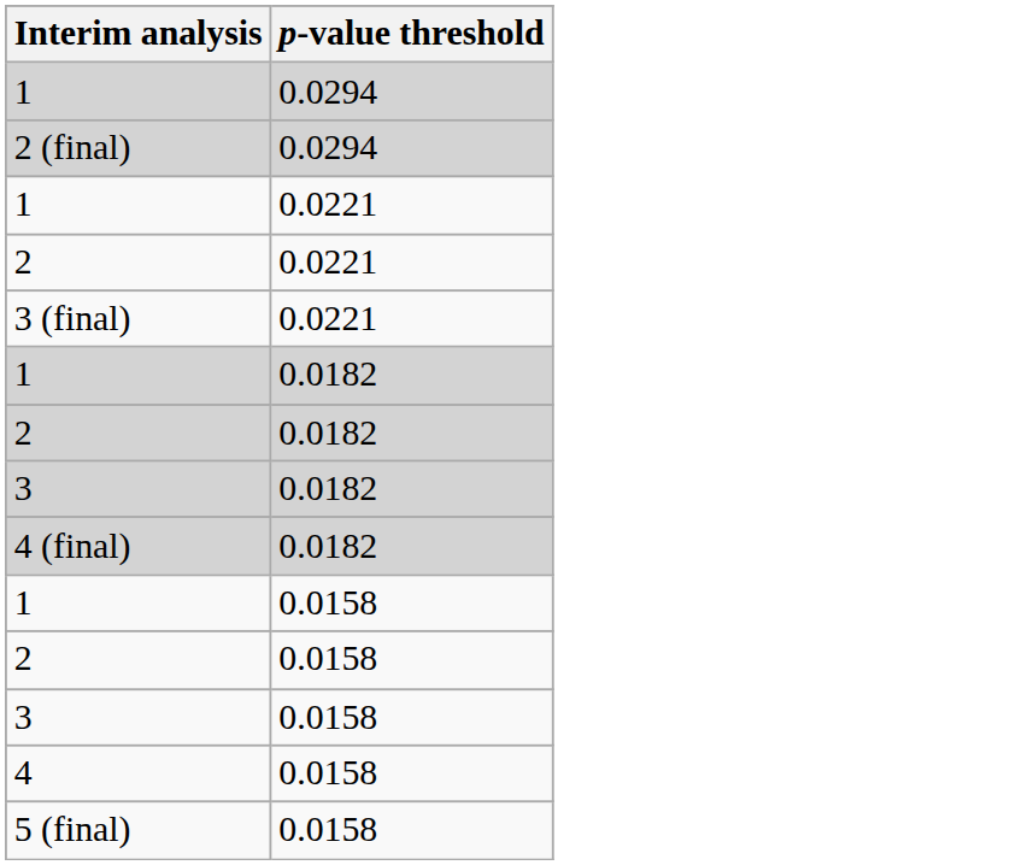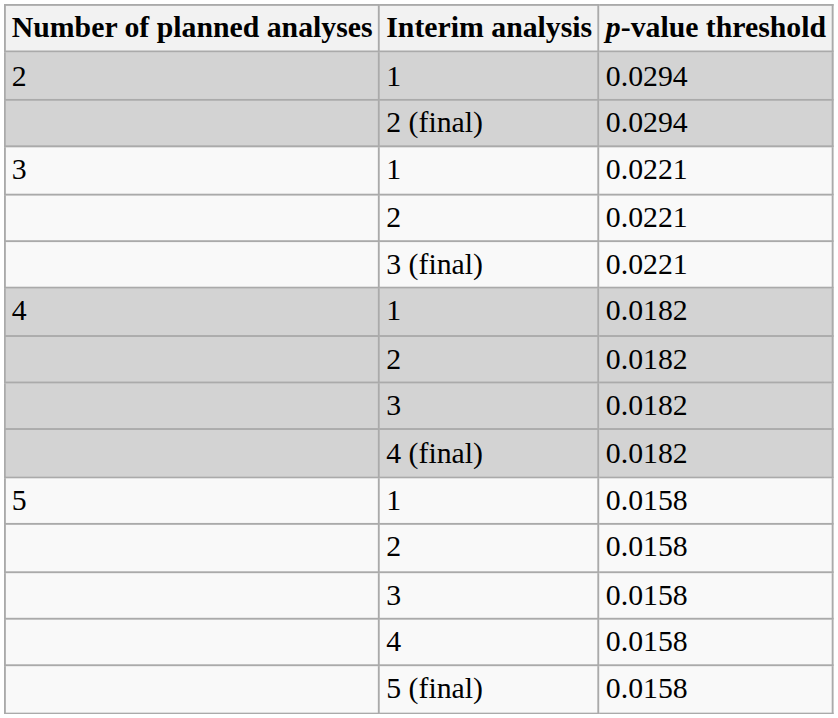 <table class="wikitable">
 <tr>
+<th>Number of planned analyses</th>
 <th>Interim analysis</th>
 <th><em>p</em>-value threshold</th>
 </tr>
 <tr style="background: lightgrey;">
+<td>2</td>
 <td>1</td>
 <td>0.0294</td>
 </tr>
 <tr style="background: lightgrey">
+<td></td>
 <td>2 (final)</td>
 <td>0.0294</td>
 </tr>
 <tr>
+<td>3</td>
 <td>1</td>
 <td>0.0221</td>
 </tr>
 <tr>
+<td></td>
 <td>2</td>
 <td>0.0221</td>
 </tr>
 <tr>
+<td></td>
 <td>3 (final)</td>
 <td>0.0221</td>
 </tr>
 <tr style="background: lightgrey">
+<td>4</td>
 <td>1</td>
 <td>0.0182</td>
 </tr>
 <tr style="background: lightgrey">
+<td></td>
 <td>2</td>
 <td>0.0182</td>
 </tr>
 <tr style="background: lightgrey">
+<td></td>
 <td>3</td>
 <td>0.0182</td>
 </tr>
 <tr style="background: lightgrey">
+<td></td>
 <td>4 (final)</td>
 <td>0.0182</td>
 </tr>
 <tr>
+<td>5</td>
 <td>1</td>
 <td>0.0158</td>
 </tr>
 <tr>
+<td></td>
 <td>2</td>
 <td>0.0158</td>
 </tr>
 <tr>
+<td></td>
 <td>3</td>
 <td>0.0158</td>
 </tr>
 <tr>
+<td></td>
 <td>4</td>
 <td>0.0158</td>
 </tr>
 <tr>
+<td></td>
 <td>5 (final)</td>
 <td>0.0158</td>
 </tr>
 </table>
